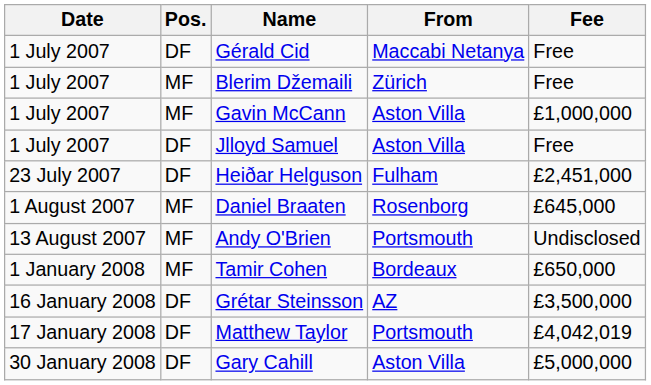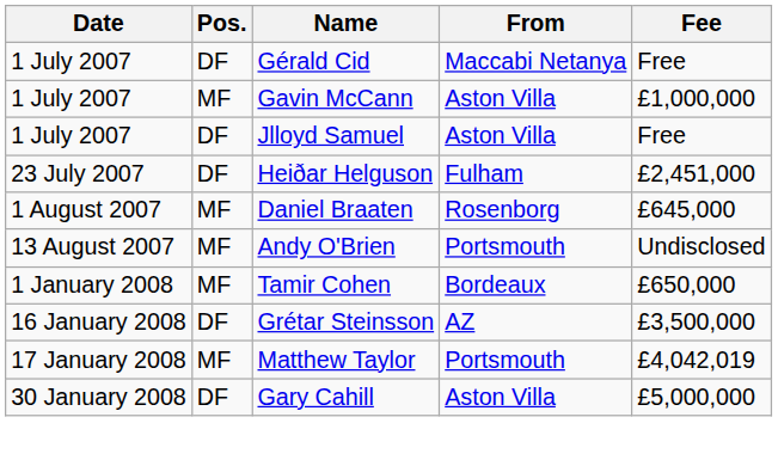 <table class="wikitable">
 <tr>
 <th>Date</th>
 <th>Pos.</th>
 <th>Name</th>
 <th>From</th>
 <th>Fee</th>
 </tr>
 <tr>
 <td>1 July 2007</td>
 <td>DF</td>
 <td> <a href='#'>Gérald Cid</a></td>
 <td> <a href='#'>Maccabi Netanya</a></td>
-<td>Free</td>
-</tr>
-<tr>
-<td>1 July 2007</td>
-<td>MF</td>
-<td> <a href='#'>Blerim Džemaili</a></td>
-<td> <a href='#'>Zürich</a></td>
 <td>Free</td>
 </tr>
 <tr>
 <td>1 July 2007</td>
 <td>MF</td>
 <td> <a href='#'>Gavin McCann</a></td>
 <td> <a href='#'>Aston Villa</a></td>
 <td>£1,000,000</td>
 </tr>
 <tr>
 <td>1 July 2007</td>
 <td>DF</td>
 <td> <a href='#'>Jlloyd Samuel</a></td>
 <td> <a href='#'>Aston Villa</a></td>
 <td>Free</td>
 </tr>
 <tr>
 <td>23 July 2007</td>
 <td>DF</td>
 <td> <a href='#'>Heiðar Helguson</a></td>
 <td> <a href='#'>Fulham</a></td>
 <td>£2,451,000</td>
 </tr>
 <tr>
 <td>1 August 2007</td>
 <td>MF</td>
 <td> <a href='#'>Daniel Braaten</a></td>
 <td> <a href='#'>Rosenborg</a></td>
 <td>£645,000</td>
 </tr>
 <tr>
 <td>13 August 2007</td>
 <td>MF</td>
 <td> <a href='#'>Andy O'Brien</a></td>
 <td> <a href='#'>Portsmouth</a></td>
 <td>Undisclosed</td>
 </tr>
 <tr>
 <td>1 January 2008</td>
 <td>MF</td>
 <td> <a href='#'>Tamir Cohen</a></td>
 <td> <a href='#'>Bordeaux</a></td>
 <td>£650,000</td>
 </tr>
 <tr>
 <td>16 January 2008</td>
 <td>DF</td>
 <td> <a href='#'>Grétar Steinsson</a></td>
 <td> <a href='#'>AZ</a></td>
 <td>£3,500,000</td>
 </tr>
 <tr>
 <td>17 January 2008</td>
-<td>DF</td>
+<td>MF</td>
 <td> <a href='#'>Matthew Taylor</a></td>
 <td> <a href='#'>Portsmouth</a></td>
 <td>£4,042,019</td>
 </tr>
 <tr>
 <td>30 January 2008</td>
 <td>DF</td>
 <td> <a href='#'>Gary Cahill</a></td>
 <td> <a href='#'>Aston Villa</a></td>
 <td>£5,000,000</td>
 </tr>
 </table>
